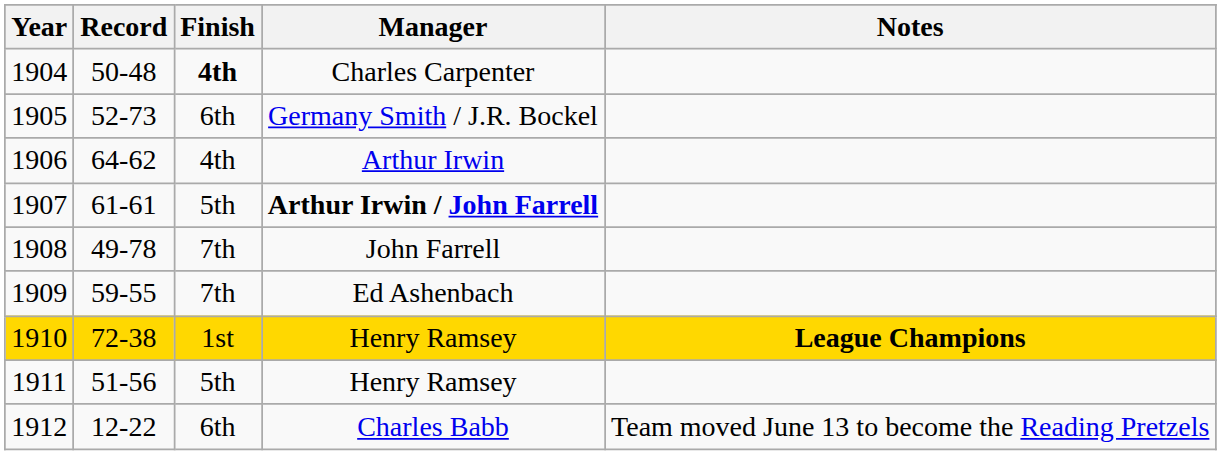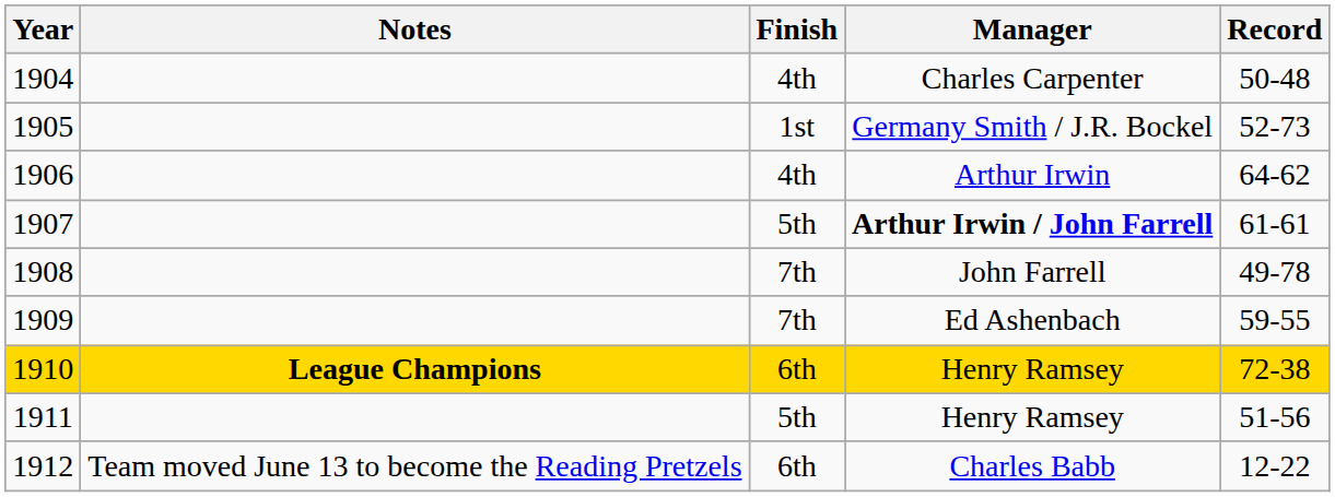 <table class="wikitable" style="text-align:center">
 <tr>
 <th>Year</th>
-<th>Record</th>
+<th>Notes</th>
 <th>Finish</th>
 <th>Manager</th>
-<th>Notes</th>
+<th>Record</th>
 </tr>
 <tr>
 <td>1904</td>
+<td></td>
+<td>4th</td>
+<td>Charles Carpenter</td>
 <td>50-48</td>
-<td><strong>4th</strong></td>
-<td>Charles Carpenter</td>
-<td></td>
 </tr>
 <tr>
 <td>1905</td>
+<td></td>
+<td>1st</td>
+<td><a href='#'>Germany Smith</a> / J.R. Bockel</td>
 <td>52-73</td>
-<td>6th</td>
-<td><a href='#'>Germany Smith</a> / J.R. Bockel</td>
-<td></td>
 </tr>
 <tr>
 <td>1906</td>
-<td>64-62</td>
+<td></td>
 <td>4th</td>
 <td><a href='#'>Arthur Irwin</a></td>
-<td></td>
+<td>64-62</td>
 </tr>
 <tr>
 <td>1907</td>
-<td>61-61</td>
+<td></td>
 <td>5th</td>
 <td><strong>Arthur Irwin / <a href='#'>John Farrell</a></strong></td>
-<td></td>
+<td>61-61</td>
 </tr>
 <tr>
 <td>1908</td>
-<td>49-78</td>
+<td></td>
 <td>7th</td>
 <td>John Farrell</td>
-<td></td>
+<td>49-78</td>
 </tr>
 <tr>
 <td>1909</td>
-<td>59-55</td>
+<td></td>
 <td>7th</td>
 <td>Ed Ashenbach</td>
-<td></td>
+<td>59-55</td>
 </tr>
 <tr bgcolor="#FFD800">
 <td>1910</td>
+<td><strong>League Champions</strong></td>
+<td>6th</td>
+<td>Henry Ramsey</td>
 <td>72-38</td>
-<td>1st</td>
-<td>Henry Ramsey</td>
-<td><strong>League Champions</strong></td>
 </tr>
 <tr>
 <td>1911</td>
-<td>51-56</td>
+<td></td>
 <td>5th</td>
 <td>Henry Ramsey</td>
-<td></td>
+<td>51-56</td>
 </tr>
 <tr>
 <td>1912</td>
-<td>12-22</td>
+<td>Team moved June 13 to become the <a href='#'>Reading Pretzels</a></td>
 <td>6th</td>
 <td><a href='#'>Charles Babb</a></td>
-<td>Team moved June 13 to become the <a href='#'>Reading Pretzels</a></td>
+<td>12-22</td>
 </tr>
 </table>
